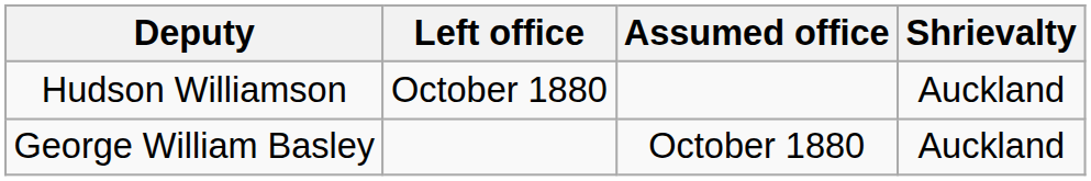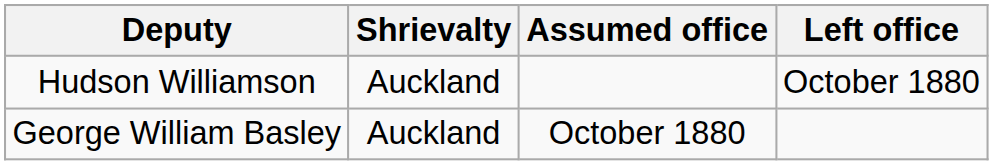 <table class="wikitable plainrowheaders" style="text-align:center;">
 <tr>
 <th>Deputy</th>
+<th>Shrievalty</th>
+<th>Assumed office</th>
 <th>Left office</th>
-<th>Assumed office</th>
-<th>Shrievalty</th>
 </tr>
 <tr>
 <td>Hudson Williamson</td>
+<td>Auckland</td>
+<td></td>
 <td>October 1880</td>
-<td></td>
-<td>Auckland</td>
 </tr>
 <tr>
 <td>George William Basley</td>
+<td>Auckland</td>
+<td>October 1880</td>
 <td></td>
-<td>October 1880</td>
-<td>Auckland</td>
 </tr>
 </table>
